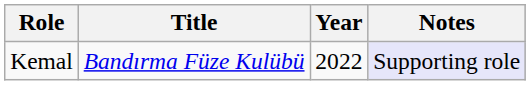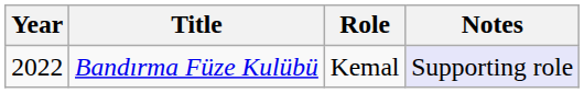 <table class="wikitable">
 <tr>
+<th>Year</th>
+<th>Title</th>
 <th>Role</th>
-<th>Title</th>
-<th>Year</th>
 <th>Notes</th>
 </tr>
 <tr>
+<td>2022</td>
+<td><em><a href='#'>Bandırma Füze Kulübü</a></em></td>
 <td>Kemal</td>
-<td><em><a href='#'>Bandırma Füze Kulübü</a></em></td>
-<td>2022</td>
 <td style="background: lavender;">Supporting role</td>
 </tr>
 </table>
